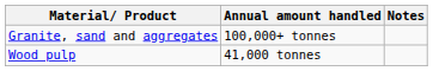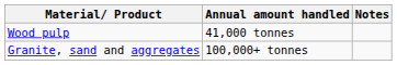 <table class="wikitable">
 <tr>
 <th>Material/ Product</th>
 <th>Annual amount handled</th>
 <th>Notes</th>
 </tr>
 <tr>
+<td><a href='#'>Wood pulp</a></td>
+<td>41,000 tonnes</td>
+<td></td>
+</tr>
+<tr>
 <td><a href='#'>Granite</a>, <a href='#'>sand</a> and <a href='#'>aggregates</a></td>
 <td>100,000+ tonnes</td>
 <td></td>
 </tr>
-<tr>
-<td><a href='#'>Wood pulp</a></td>
-<td>41,000 tonnes</td>
-<td></td>
-</tr>
 </table>
